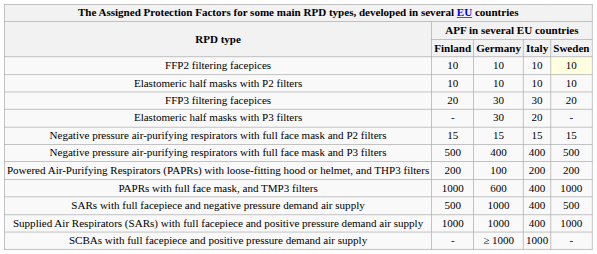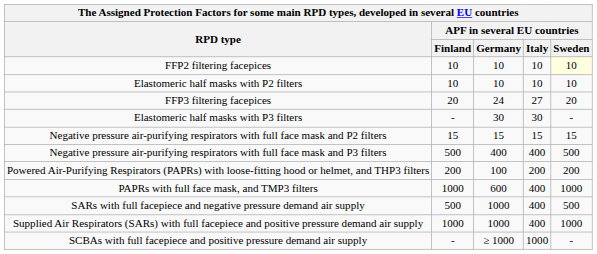 <table class="wikitable collapsible collapsed" style="text-align:center">
 <tr>
 <th colspan="5">The Assigned Protection Factors for some main RPD types, developed in several <a href='#'>EU</a> countries</th>
 </tr>
 <tr>
 <th rowspan="2">RPD type</th>
 <th colspan="4">APF in several EU countries</th>
 </tr>
 <tr>
 <th>Finland</th>
 <th>Germany</th>
 <th>Italy</th>
 <th>Sweden</th>
 </tr>
 <tr>
 <td>FFP2 filtering facepices</td>
 <td>10</td>
 <td>10</td>
 <td>10</td>
 <td style="background: lightyellow;">10</td>
 </tr>
 <tr>
 <td>Elastomeric half masks with P2 filters</td>
 <td>10</td>
 <td>10</td>
 <td>10</td>
 <td>10</td>
 </tr>
 <tr>
 <td>FFP3 filtering facepices</td>
 <td>20</td>
-<td>30</td>
-<td>30</td>
+<td>24</td>
+<td>27</td>
 <td>20</td>
 </tr>
 <tr>
 <td>Elastomeric half masks with P3 filters</td>
 <td>-</td>
 <td>30</td>
-<td>20</td>
+<td>30</td>
 <td>-</td>
 </tr>
 <tr>
 <td>Negative pressure air-purifying respirators with full face mask and P2 filters</td>
 <td>15</td>
 <td>15</td>
 <td>15</td>
 <td>15</td>
 </tr>
 <tr>
 <td>Negative pressure air-purifying respirators with full face mask and P3 filters</td>
 <td>500</td>
 <td>400</td>
 <td>400</td>
 <td>500</td>
 </tr>
 <tr>
 <td>Powered Air-Purifying Respirators (PAPRs) with loose-fitting hood or helmet, and THP3 filters</td>
 <td>200</td>
 <td>100</td>
 <td>200</td>
 <td>200</td>
 </tr>
 <tr>
 <td>PAPRs with full face mask, and TMP3 filters</td>
 <td>1000</td>
 <td>600</td>
 <td>400</td>
 <td>1000</td>
 </tr>
 <tr>
 <td>SARs with full facepiece and negative pressure demand air supply</td>
 <td>500</td>
 <td>1000</td>
 <td>400</td>
 <td>500</td>
 </tr>
 <tr>
 <td>Supplied Air Respirators (SARs) with full facepiece and positive pressure demand air supply</td>
 <td>1000</td>
 <td>1000</td>
 <td>400</td>
 <td>1000</td>
 </tr>
 <tr>
 <td>SCBAs with full facepiece and positive pressure demand air supply</td>
 <td>-</td>
 <td>≥ 1000</td>
 <td>1000</td>
 <td>-</td>
 </tr>
 </table>
